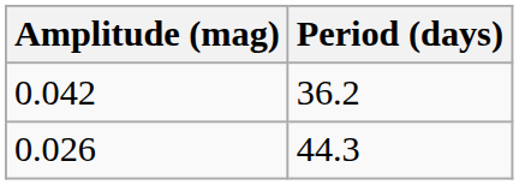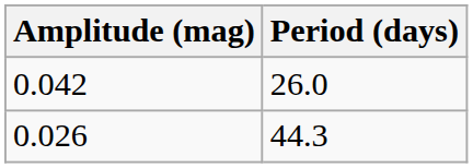 <table class="wikitable">
 <tr>
 <th>Amplitude (mag)</th>
 <th>Period (days)</th>
 </tr>
 <tr>
 <td>0.042</td>
-<td>36.2</td>
+<td>26.0</td>
 </tr>
 <tr>
 <td>0.026</td>
 <td>44.3</td>
 </tr>
 </table>
